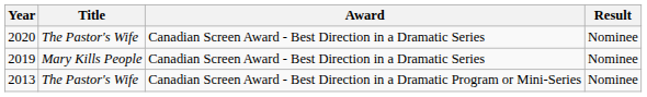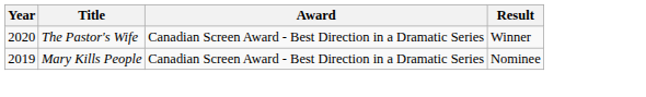 <table class="wikitable">
 <tr>
 <th>Year</th>
 <th>Title</th>
 <th>Award</th>
 <th>Result</th>
 </tr>
 <tr>
 <td>2020</td>
 <td><em>The Pastor's Wife</em></td>
 <td>Canadian Screen Award - Best Direction in a Dramatic Series</td>
-<td>Nominee</td>
+<td>Winner</td>
 </tr>
 <tr>
 <td>2019</td>
 <td><em>Mary Kills People</em></td>
 <td>Canadian Screen Award - Best Direction in a Dramatic Series</td>
 <td>Nominee</td>
 </tr>
-<tr>
-<td>2013</td>
-<td><em>The Pastor's Wife</em></td>
-<td>Canadian Screen Award - Best Direction in a Dramatic Program or Mini-Series</td>
-<td>Nominee</td>
-</tr>
 </table>
